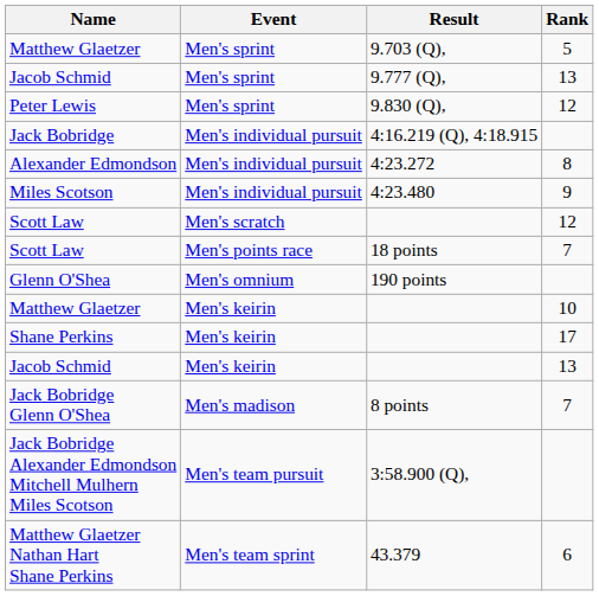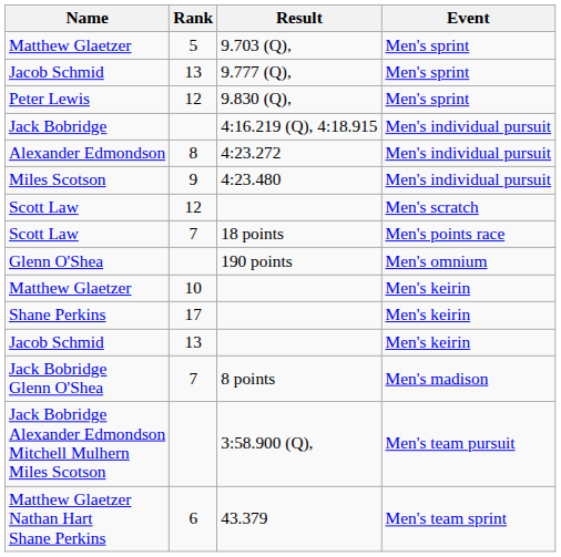 <table class="wikitable sortable">
 <tr>
 <th>Name</th>
+<th>Rank</th>
+<th>Result</th>
 <th>Event</th>
-<th>Result</th>
-<th>Rank</th>
 </tr>
 <tr>
 <td><a href='#'>Matthew Glaetzer</a></td>
+<td align=center>5</td>
+<td>9.703 (Q),</td>
 <td><a href='#'>Men's sprint</a></td>
-<td>9.703 (Q),</td>
-<td align=center>5</td>
 </tr>
 <tr>
 <td><a href='#'>Jacob Schmid</a></td>
+<td align=center>13</td>
+<td>9.777 (Q),</td>
 <td><a href='#'>Men's sprint</a></td>
-<td>9.777 (Q),</td>
-<td align=center>13</td>
 </tr>
 <tr>
 <td><a href='#'>Peter Lewis</a></td>
+<td align=center>12</td>
+<td>9.830 (Q),</td>
 <td><a href='#'>Men's sprint</a></td>
-<td>9.830 (Q),</td>
-<td align=center>12</td>
 </tr>
 <tr>
 <td><a href='#'>Jack Bobridge</a></td>
+<td align=center></td>
+<td>4:16.219 (Q), 4:18.915</td>
 <td><a href='#'>Men's individual pursuit</a></td>
-<td>4:16.219 (Q), 4:18.915</td>
-<td align=center></td>
 </tr>
 <tr>
 <td><a href='#'>Alexander Edmondson</a></td>
+<td align=center>8</td>
+<td>4:23.272</td>
 <td><a href='#'>Men's individual pursuit</a></td>
-<td>4:23.272</td>
-<td align=center>8</td>
 </tr>
 <tr>
 <td><a href='#'>Miles Scotson</a></td>
+<td align=center>9</td>
+<td>4:23.480</td>
 <td><a href='#'>Men's individual pursuit</a></td>
-<td>4:23.480</td>
-<td align=center>9</td>
 </tr>
 <tr>
 <td><a href='#'>Scott Law</a></td>
+<td align=center>12</td>
+<td></td>
 <td><a href='#'>Men's scratch</a></td>
-<td></td>
-<td align=center>12</td>
 </tr>
 <tr>
 <td><a href='#'>Scott Law</a></td>
+<td align=center>7</td>
+<td>18 points</td>
 <td><a href='#'>Men's points race</a></td>
-<td>18 points</td>
-<td align=center>7</td>
 </tr>
 <tr>
 <td><a href='#'>Glenn O'Shea</a></td>
+<td align=center></td>
+<td>190 points</td>
 <td><a href='#'>Men's omnium</a></td>
-<td>190 points</td>
-<td align=center></td>
 </tr>
 <tr>
 <td><a href='#'>Matthew Glaetzer</a></td>
+<td align=center>10</td>
+<td></td>
 <td><a href='#'>Men's keirin</a></td>
-<td></td>
-<td align=center>10</td>
 </tr>
 <tr>
 <td><a href='#'>Shane Perkins</a></td>
+<td align=center>17</td>
+<td></td>
 <td><a href='#'>Men's keirin</a></td>
-<td></td>
-<td align=center>17</td>
 </tr>
 <tr>
 <td><a href='#'>Jacob Schmid</a></td>
+<td align=center>13</td>
+<td></td>
 <td><a href='#'>Men's keirin</a></td>
-<td></td>
-<td align=center>13</td>
 </tr>
 <tr>
 <td><a href='#'>Jack Bobridge</a><br><a href='#'>Glenn O'Shea</a></td>
+<td align=center>7</td>
+<td>8 points</td>
 <td><a href='#'>Men's madison</a></td>
-<td>8 points</td>
-<td align=center>7</td>
 </tr>
 <tr>
 <td><a href='#'>Jack Bobridge</a><br><a href='#'>Alexander Edmondson</a><br><a href='#'>Mitchell Mulhern</a><br><a href='#'>Miles Scotson</a></td>
+<td align=center></td>
+<td>3:58.900 (Q),</td>
 <td><a href='#'>Men's team pursuit</a></td>
-<td>3:58.900 (Q),</td>
-<td align=center></td>
 </tr>
 <tr>
 <td><a href='#'>Matthew Glaetzer</a><br><a href='#'>Nathan Hart</a><br><a href='#'>Shane Perkins</a></td>
+<td align=center>6</td>
+<td>43.379</td>
 <td><a href='#'>Men's team sprint</a></td>
-<td>43.379</td>
-<td align=center>6</td>
 </tr>
 </table>
